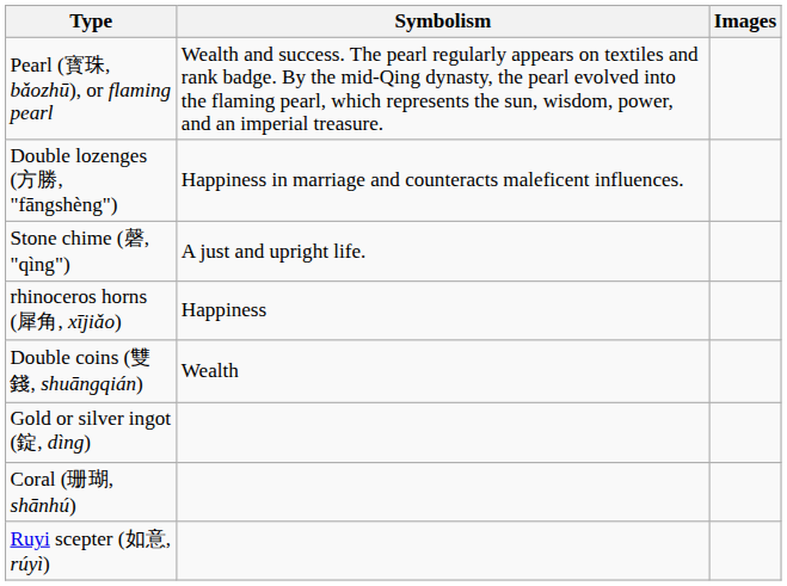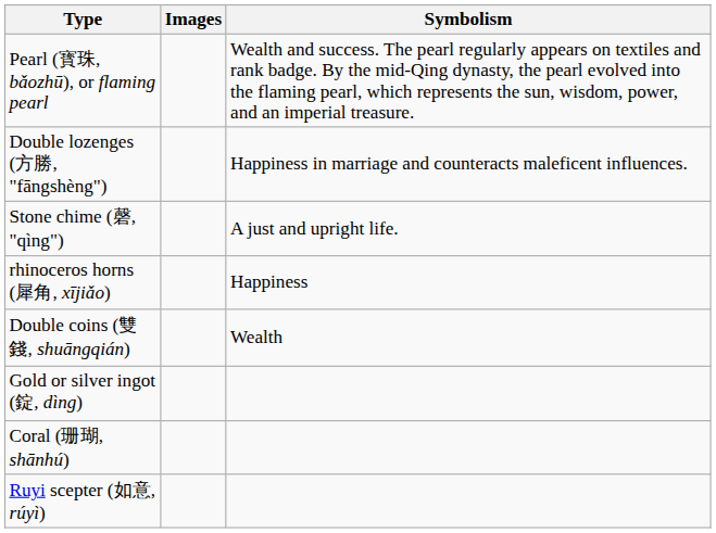 <table class="wikitable">
 <tr>
 <th>Type</th>
+<th>Images</th>
 <th>Symbolism</th>
-<th>Images</th>
 </tr>
 <tr>
 <td>Pearl (寳珠, <em>bǎozhū</em>), or <em>flaming pearl</em></td>
+<td></td>
 <td>Wealth and success. The pearl regularly appears on textiles and rank badge. By the mid-Qing dynasty, the pearl evolved into the flaming pearl, which represents the sun, wisdom, power, and an imperial treasure.</td>
-<td></td>
 </tr>
 <tr>
 <td>Double lozenges (方勝, "fāngshèng")</td>
+<td></td>
 <td>Happiness in marriage and counteracts maleficent influences.</td>
-<td></td>
 </tr>
 <tr>
 <td>Stone chime (磬, "qìng")</td>
+<td></td>
 <td>A just and upright life.</td>
-<td></td>
 </tr>
 <tr>
 <td>rhinoceros horns (犀角, <em>xījiǎo</em>)</td>
+<td></td>
 <td>Happiness</td>
-<td></td>
 </tr>
 <tr>
 <td>Double coins (雙錢, <em>shuāngqián</em>)</td>
+<td></td>
 <td>Wealth</td>
-<td></td>
 </tr>
 <tr>
 <td>Gold or silver ingot (錠, <em>dìng</em>)</td>
 <td></td>
 <td></td>
 </tr>
 <tr>
 <td>Coral (珊瑚, <em>shānhú</em>)</td>
 <td></td>
 <td></td>
 </tr>
 <tr>
 <td><a href='#'>Ruyi</a> scepter (如意, <em>rúyì</em>)</td>
 <td></td>
 <td></td>
 </tr>
 </table>
